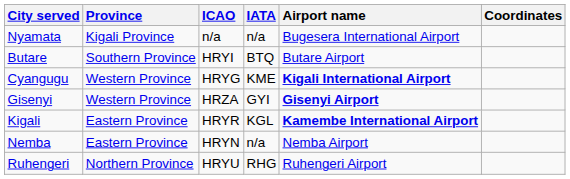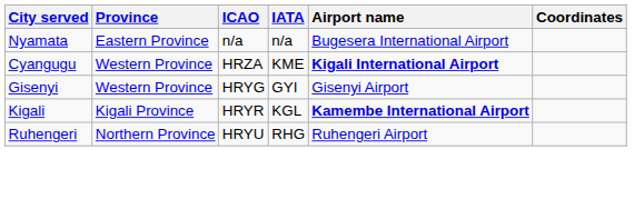 <table class="wikitable sortable" style="font-size:95%">
 <tr valign=baseline>
 <th style="text-align:left;"><a href='#'>City served</a></th>
 <th style="text-align:left;"><a href='#'>Province</a></th>
 <th style="text-align:left;"><a href='#'>ICAO</a></th>
 <th style="text-align:left;"><a href='#'>IATA</a></th>
 <th style="text-align:left;">Airport name</th>
 <th style="text-align:left;">Coordinates</th>
 </tr>
 <tr valign=top>
 <td><a href='#'>Nyamata</a></td>
-<td><a href='#'>Kigali Province</a></td>
+<td><a href='#'>Eastern Province</a></td>
 <td>n/a</td>
 <td>n/a</td>
 <td><a href='#'>Bugesera International Airport</a></td>
 <td></td>
 </tr>
 <tr valign=top>
-<td><a href='#'>Butare</a></td>
-<td><a href='#'>Southern Province</a></td>
-<td>HRYI</td>
-<td>BTQ</td>
-<td><a href='#'>Butare Airport</a></td>
-<td></td>
-</tr>
-<tr valign=top>
 <td><a href='#'>Cyangugu</a></td>
 <td><a href='#'>Western Province</a></td>
-<td>HRYG</td>
+<td>HRZA</td>
 <td>KME</td>
 <td><strong><a href='#'>Kigali International Airport</a></strong><br> </td>
 <td></td>
 </tr>
 <tr valign=top>
 <td><a href='#'>Gisenyi</a></td>
 <td><a href='#'>Western Province</a></td>
-<td>HRZA</td>
+<td>HRYG</td>
 <td>GYI</td>
-<td><strong><a href='#'>Gisenyi Airport</a></strong></td>
+<td><a href='#'>Gisenyi Airport</a></td>
 <td></td>
 </tr>
 <tr valign=top>
 <td><a href='#'>Kigali</a></td>
-<td><a href='#'>Eastern Province</a></td>
+<td><a href='#'>Kigali Province</a></td>
 <td>HRYR</td>
 <td>KGL</td>
 <td><strong><a href='#'>Kamembe International Airport</a></strong></td>
-<td></td>
-</tr>
-<tr valign=top>
-<td><a href='#'>Nemba</a></td>
-<td><a href='#'>Eastern Province</a></td>
-<td>HRYN</td>
-<td>n/a</td>
-<td><a href='#'>Nemba Airport</a></td>
 <td></td>
 </tr>
 <tr valign=top>
 <td><a href='#'>Ruhengeri</a></td>
 <td><a href='#'>Northern Province</a></td>
 <td>HRYU</td>
 <td>RHG</td>
 <td><a href='#'>Ruhengeri Airport</a></td>
 <td></td>
 </tr>
 </table>
